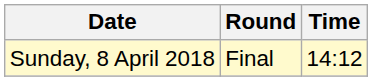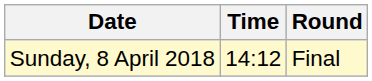 <table class="wikitable">
 <tr>
 <th>Date</th>
+<th>Time</th>
 <th>Round</th>
-<th>Time</th>
 </tr>
 <tr>
 <td style=background:lemonchiffon>Sunday, 8 April 2018</td>
+<td style=background:lemonchiffon>14:12</td>
 <td style=background:lemonchiffon>Final</td>
-<td style=background:lemonchiffon>14:12</td>
 </tr>
 </table>
